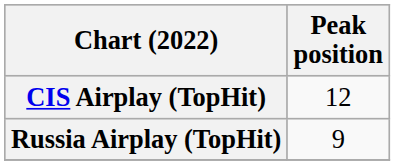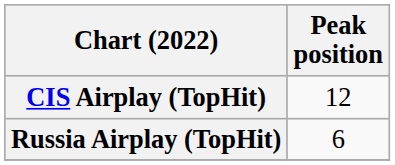 <table class="wikitable sortable plainrowheaders" style="text-align:center">
 <tr>
 <th scope="col">Chart (2022)</th>
 <th scope="col">Peak<br>position</th>
 </tr>
 <tr>
 <th scope="row"><a href='#'>CIS</a> Airplay (TopHit)</th>
 <td>12</td>
 </tr>
 <tr>
 <th scope="row">Russia Airplay (TopHit)</th>
-<td>9</td>
+<td>6</td>
 </tr>
 <tr>
 </tr>
 </table>
